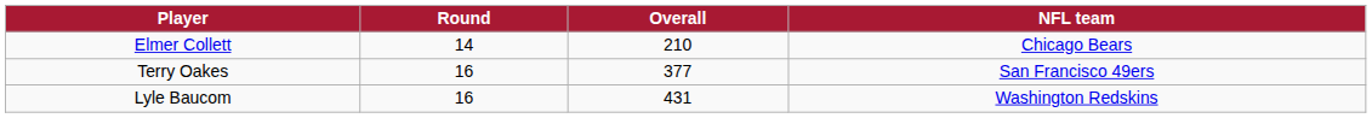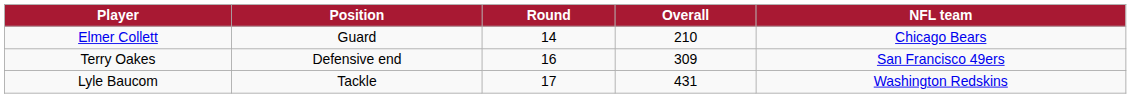 <table class="wikitable" width="65%">
 <tr align="center"  style="background:#A81933;color:#FFFFFF;">
 <td><strong>Player</strong></td>
+<td><strong>Position</strong></td>
 <td><strong>Round</strong></td>
 <td><strong>Overall</strong></td>
 <td><strong>NFL team</strong></td>
 </tr>
 <tr align="center" bgcolor="">
 <td><a href='#'>Elmer Collett</a></td>
+<td>Guard</td>
 <td>14</td>
 <td>210</td>
 <td><a href='#'>Chicago Bears</a></td>
 </tr>
 <tr align="center" bgcolor="">
 <td>Terry Oakes</td>
+<td>Defensive end</td>
 <td>16</td>
-<td>377</td>
+<td>309</td>
 <td><a href='#'>San Francisco 49ers</a></td>
 </tr>
 <tr align="center" bgcolor="">
 <td>Lyle Baucom</td>
-<td>16</td>
+<td>Tackle</td>
+<td>17</td>
 <td>431</td>
 <td><a href='#'>Washington Redskins</a></td>
 </tr>
 </table>
